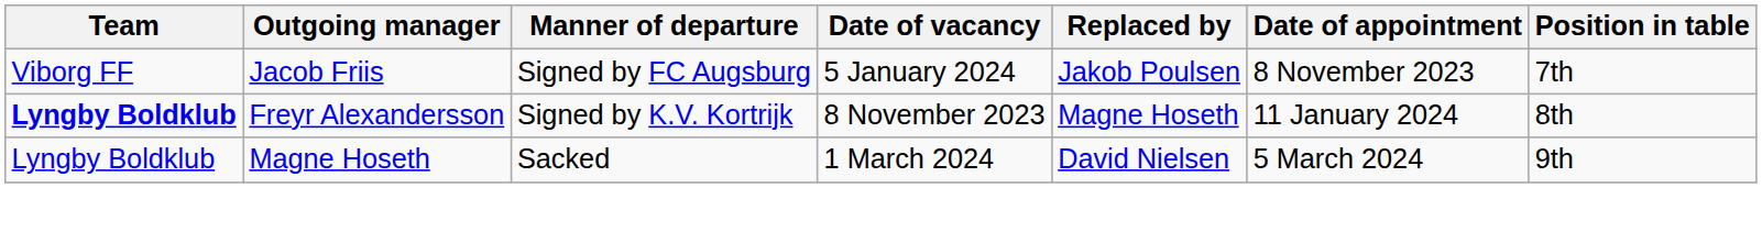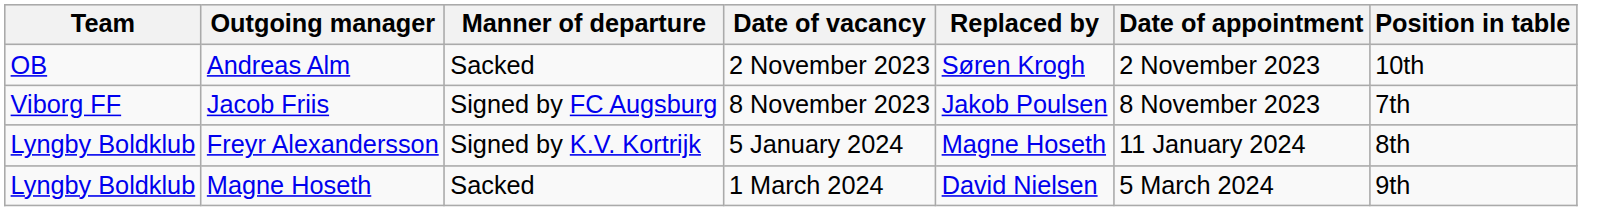 <table class="wikitable">
 <tr>
 <th>Team</th>
 <th>Outgoing manager</th>
 <th>Manner of departure</th>
 <th>Date of vacancy</th>
 <th>Replaced by</th>
 <th>Date of appointment</th>
 <th>Position in table</th>
 </tr>
 <tr>
+<td><a href='#'>OB</a></td>
+<td> <a href='#'>Andreas Alm</a></td>
+<td>Sacked</td>
+<td>2 November 2023</td>
+<td> <a href='#'>Søren Krogh</a></td>
+<td>2 November 2023</td>
+<td>10th</td>
+</tr>
+<tr>
 <td><a href='#'>Viborg FF</a></td>
 <td> <a href='#'>Jacob Friis</a></td>
 <td>Signed by <a href='#'>FC Augsburg</a></td>
-<td>5 January 2024</td>
+<td>8 November 2023</td>
 <td>  <a href='#'>Jakob Poulsen</a></td>
 <td>8 November 2023</td>
 <td>7th</td>
 </tr>
 <tr>
-<td><strong><a href='#'>Lyngby Boldklub</a></strong></td>
+<td><a href='#'>Lyngby Boldklub</a></td>
 <td> <a href='#'>Freyr Alexandersson</a></td>
 <td>Signed by <a href='#'>K.V. Kortrijk</a></td>
-<td>8 November 2023</td>
+<td>5 January 2024</td>
 <td> <a href='#'>Magne Hoseth</a></td>
 <td>11 January 2024</td>
 <td>8th</td>
 </tr>
 <tr>
 <td><a href='#'>Lyngby Boldklub</a></td>
 <td> <a href='#'>Magne Hoseth</a></td>
 <td>Sacked</td>
 <td>1 March 2024</td>
 <td> <a href='#'>David Nielsen</a></td>
 <td>5 March 2024</td>
 <td>9th</td>
 </tr>
 </table>
